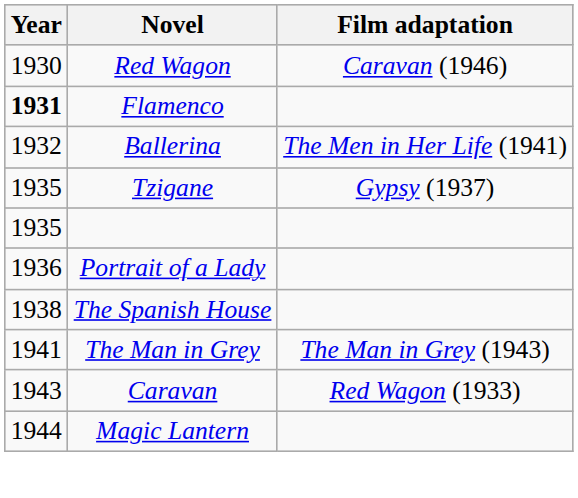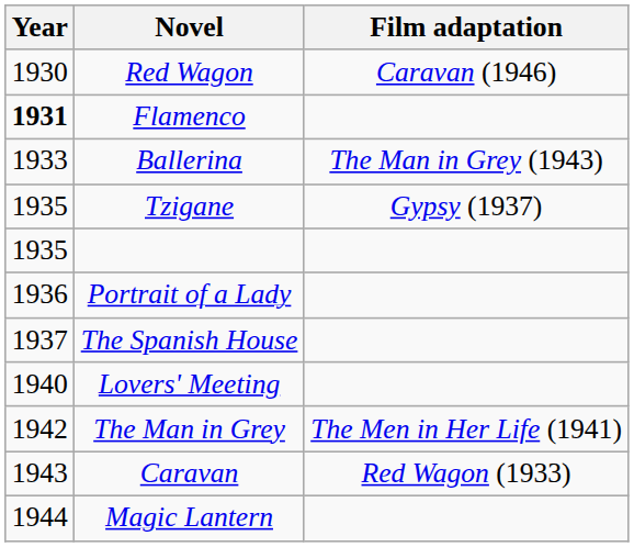 <table class="wikitable">
 <tr>
 <th>Year</th>
 <th>Novel</th>
 <th>Film adaptation</th>
 </tr>
 <tr>
 <td>1930</td>
 <td align=center><em><a href='#'>Red Wagon</a></em></td>
 <td align=center><em><a href='#'>Caravan</a></em> (1946)</td>
 </tr>
 <tr>
 <td><strong>1931</strong></td>
 <td align="center"><em><a href='#'>Flamenco</a></em></td>
 <td></td>
 </tr>
 <tr>
-<td>1932</td>
+<td>1933</td>
 <td align="center"><em><a href='#'>Ballerina</a></em></td>
-<td align="center"><em><a href='#'>The Men in Her Life</a></em> (1941)</td>
+<td align=center><em><a href='#'>The Man in Grey</a></em> (1943)</td>
 </tr>
 <tr>
 <td>1935</td>
 <td align=center><em><a href='#'>Tzigane</a></em></td>
 <td align=center><em><a href='#'>Gypsy</a></em> (1937)</td>
 </tr>
 <tr>
 <td>1935</td>
 <td align="center"><em></em></td>
 <td></td>
 </tr>
 <tr>
 <td>1936</td>
 <td align="center"><em><a href='#'>Portrait of a Lady</a></em></td>
 <td></td>
 </tr>
 <tr>
-<td>1938</td>
+<td>1937</td>
 <td align="center"><em><a href='#'>The Spanish House</a></em></td>
 <td></td>
 </tr>
 <tr>
-<td>1941</td>
+<td>1940</td>
+<td align="center"><em><a href='#'>Lovers' Meeting</a></em></td>
+<td></td>
+</tr>
+<tr>
+<td>1942</td>
 <td align=center><em><a href='#'>The Man in Grey</a></em></td>
-<td align=center><em><a href='#'>The Man in Grey</a></em> (1943)</td>
+<td align="center"><em><a href='#'>The Men in Her Life</a></em> (1941)</td>
 </tr>
 <tr>
 <td>1943</td>
 <td align=center><em><a href='#'>Caravan</a></em></td>
 <td align=center><em><a href='#'>Red Wagon</a></em> (1933)</td>
 </tr>
 <tr>
 <td>1944</td>
 <td align="center"><em><a href='#'>Magic Lantern</a></em></td>
 <td></td>
 </tr>
 </table>
